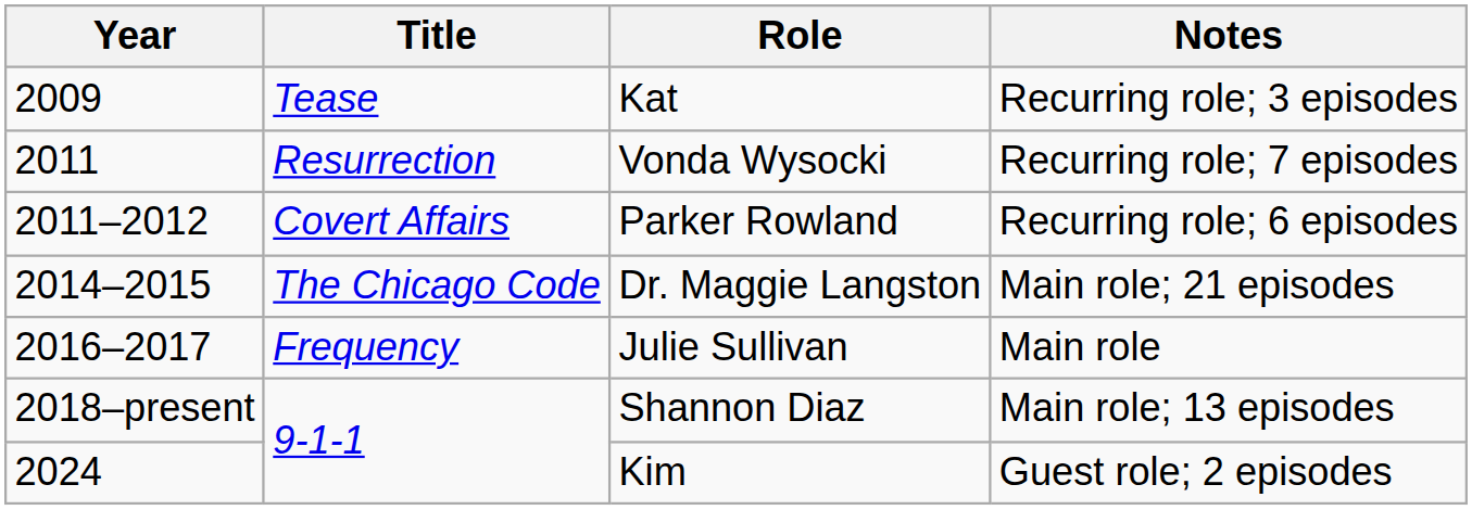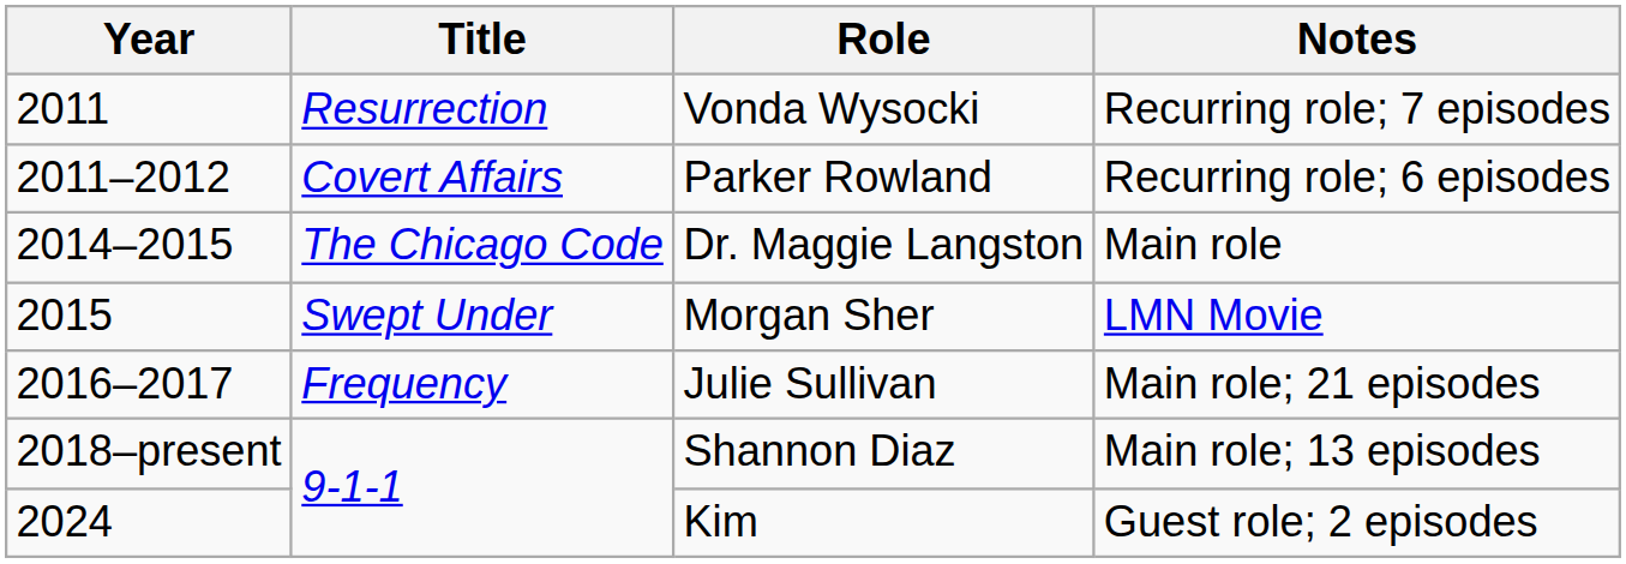 <table class="wikitable sortable">
 <tr>
 <th>Year</th>
 <th>Title</th>
 <th>Role</th>
 <th class="unsortable">Notes</th>
-</tr>
-<tr>
-<td>2009</td>
-<td><em><a href='#'>Tease</a></em></td>
-<td>Kat</td>
-<td>Recurring role; 3 episodes</td>
 </tr>
 <tr>
 <td>2011</td>
 <td><em><a href='#'>Resurrection</a></em></td>
 <td>Vonda Wysocki</td>
 <td>Recurring role; 7 episodes</td>
 </tr>
 <tr>
 <td>2011–2012</td>
 <td><em><a href='#'>Covert Affairs</a></em></td>
 <td>Parker Rowland</td>
 <td>Recurring role; 6 episodes</td>
 </tr>
 <tr>
 <td>2014–2015</td>
 <td><em><a href='#'>The Chicago Code</a></em></td>
 <td>Dr. Maggie Langston</td>
-<td>Main role; 21 episodes</td>
+<td>Main role</td>
+</tr>
+<tr>
+<td>2015</td>
+<td><em><a href='#'>Swept Under</a></em></td>
+<td>Morgan Sher</td>
+<td><a href='#'>LMN Movie</a></td>
 </tr>
 <tr>
 <td>2016–2017</td>
 <td><em><a href='#'>Frequency</a></em></td>
 <td>Julie Sullivan</td>
-<td>Main role</td>
+<td>Main role; 21 episodes</td>
 </tr>
 <tr>
 <td>2018–present</td>
 <td rowspan="2"><em><a href='#'>9-1-1</a></em></td>
 <td>Shannon Diaz</td>
 <td>Main role; 13 episodes</td>
 </tr>
 <tr>
 <td>2024</td>
 <td>Kim</td>
 <td>Guest role; 2 episodes</td>
 </tr>
 </table>
